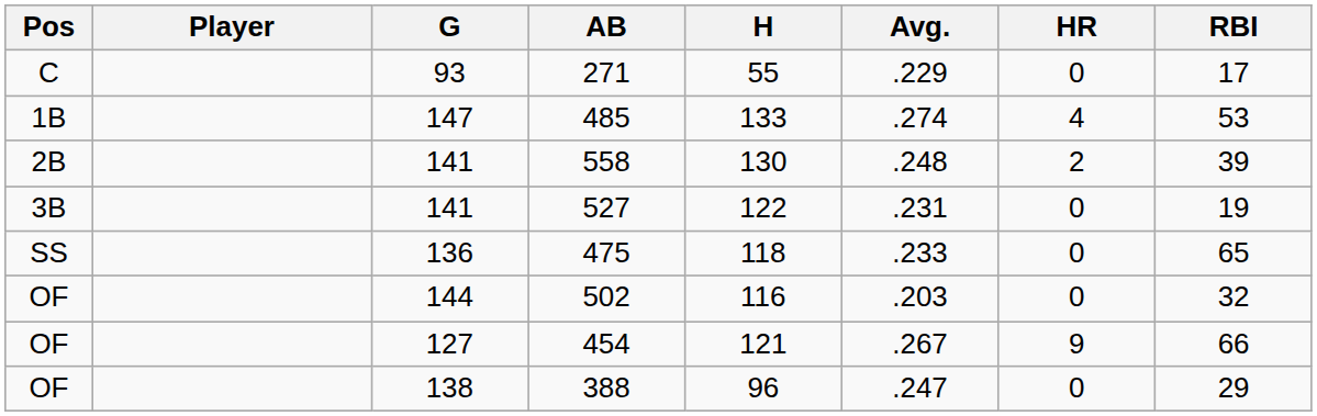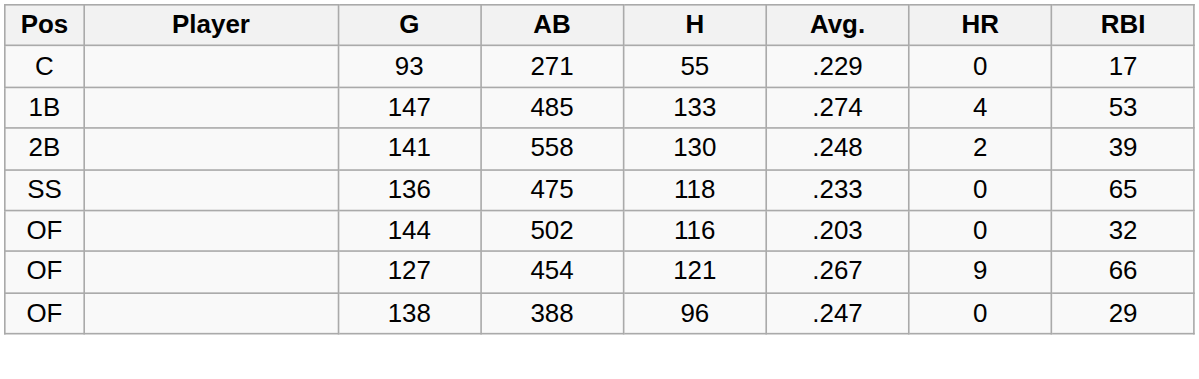 <table class="wikitable sortable">
 <tr>
 <th bgcolor="#DDDDFF" width="5%">Pos</th>
 <th bgcolor="#DDDDFF" width="16%">Player</th>
 <th bgcolor="#DDDDFF" width="9%">G</th>
 <th bgcolor="#DDDDFF" width="9%">AB</th>
 <th bgcolor="#DDDDFF" width="9%">H</th>
 <th bgcolor="#DDDDFF" width="9%">Avg.</th>
 <th bgcolor="#DDDDFF" width="9%">HR</th>
 <th bgcolor="#DDDDFF" width="9%">RBI</th>
 </tr>
 <tr align="center">
 <td>C</td>
 <td></td>
 <td>93</td>
 <td>271</td>
 <td>55</td>
 <td>.229</td>
 <td>0</td>
 <td>17</td>
 </tr>
 <tr align="center">
 <td>1B</td>
 <td></td>
 <td>147</td>
 <td>485</td>
 <td>133</td>
 <td>.274</td>
 <td>4</td>
 <td>53</td>
 </tr>
 <tr align="center">
 <td>2B</td>
 <td></td>
 <td>141</td>
 <td>558</td>
 <td>130</td>
 <td>.248</td>
 <td>2</td>
 <td>39</td>
 </tr>
 <tr align="center">
-<td>3B</td>
-<td></td>
-<td>141</td>
-<td>527</td>
-<td>122</td>
-<td>.231</td>
-<td>0</td>
-<td>19</td>
-</tr>
-<tr align="center">
 <td>SS</td>
 <td></td>
 <td>136</td>
 <td>475</td>
 <td>118</td>
 <td>.233</td>
 <td>0</td>
 <td>65</td>
 </tr>
 <tr align="center">
 <td>OF</td>
 <td></td>
 <td>144</td>
 <td>502</td>
 <td>116</td>
 <td>.203</td>
 <td>0</td>
 <td>32</td>
 </tr>
 <tr align="center">
 <td>OF</td>
 <td></td>
 <td>127</td>
 <td>454</td>
 <td>121</td>
 <td>.267</td>
 <td>9</td>
 <td>66</td>
 </tr>
 <tr align="center">
 <td>OF</td>
 <td></td>
 <td>138</td>
 <td>388</td>
 <td>96</td>
 <td>.247</td>
 <td>0</td>
 <td>29</td>
 </tr>
 </table>
